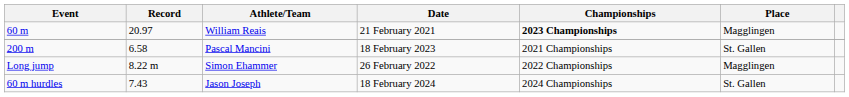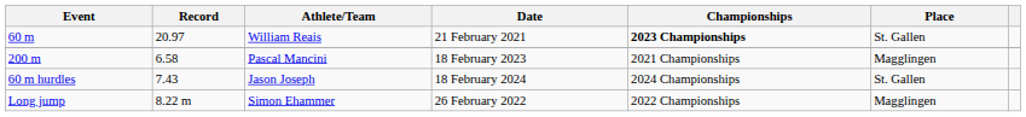 <table class="wikitable" style="font-size:95%; width: 95%;">
 <tr>
 <th>Event</th>
 <th>Record</th>
 <th>Athlete/Team</th>
 <th>Date</th>
 <th>Championships</th>
 <th>Place</th>
 <th></th>
 </tr>
 <tr>
 <td><a href='#'>60 m</a></td>
 <td>20.97 </td>
 <td><a href='#'>William Reais</a></td>
 <td>21 February 2021</td>
 <td><strong>2023 Championships</strong></td>
-<td>Magglingen</td>
+<td>St. Gallen</td>
 <td></td>
 </tr>
 <tr>
 </tr>
 <tr>
 <td><a href='#'>200 m</a></td>
 <td>6.58 </td>
 <td><a href='#'>Pascal Mancini</a></td>
 <td>18 February 2023</td>
 <td>2021 Championships</td>
+<td>Magglingen</td>
+<td></td>
+</tr>
+<tr>
+<td><a href='#'>60 m hurdles</a></td>
+<td>7.43</td>
+<td><a href='#'>Jason Joseph</a></td>
+<td>18 February 2024</td>
+<td>2024 Championships</td>
 <td>St. Gallen</td>
 <td></td>
 </tr>
 <tr>
 <td><a href='#'>Long jump</a></td>
 <td>8.22 m</td>
 <td><a href='#'>Simon Ehammer</a></td>
 <td>26 February 2022</td>
 <td>2022 Championships</td>
 <td>Magglingen</td>
 <td></td>
 </tr>
-<tr>
-<td><a href='#'>60 m hurdles</a></td>
-<td>7.43</td>
-<td><a href='#'>Jason Joseph</a></td>
-<td>18 February 2024</td>
-<td>2024 Championships</td>
-<td>St. Gallen</td>
-<td></td>
-</tr>
 </table>
